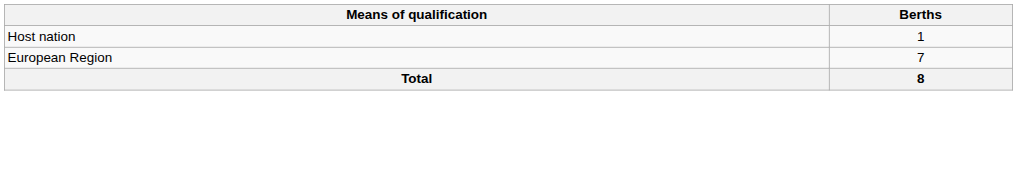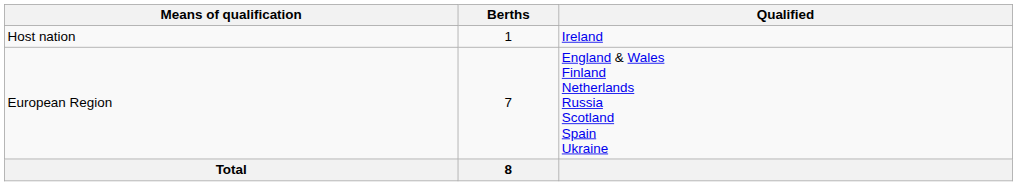 <table class="wikitable" style="width:95%">
 <tr>
 <th width=45%>Means of qualification</th>
 <th width=10%>Berths</th>
+<th width=45%>Qualified</th>
 </tr>
 <tr>
 <td>Host nation</td>
 <td align=center>1</td>
+<td> <a href='#'>Ireland</a></td>
 </tr>
 <tr>
 <td>European Region</td>
 <td align=center>7</td>
+<td> <a href='#'>England</a> &  <a href='#'>Wales</a><br> <a href='#'>Finland</a><br> <a href='#'>Netherlands</a><br> <a href='#'>Russia</a><br> <a href='#'>Scotland</a><br> <a href='#'>Spain</a><br> <a href='#'>Ukraine</a></td>
 </tr>
 <tr>
 <th>Total</th>
 <th>8</th>
+<th></th>
 </tr>
 </table>
